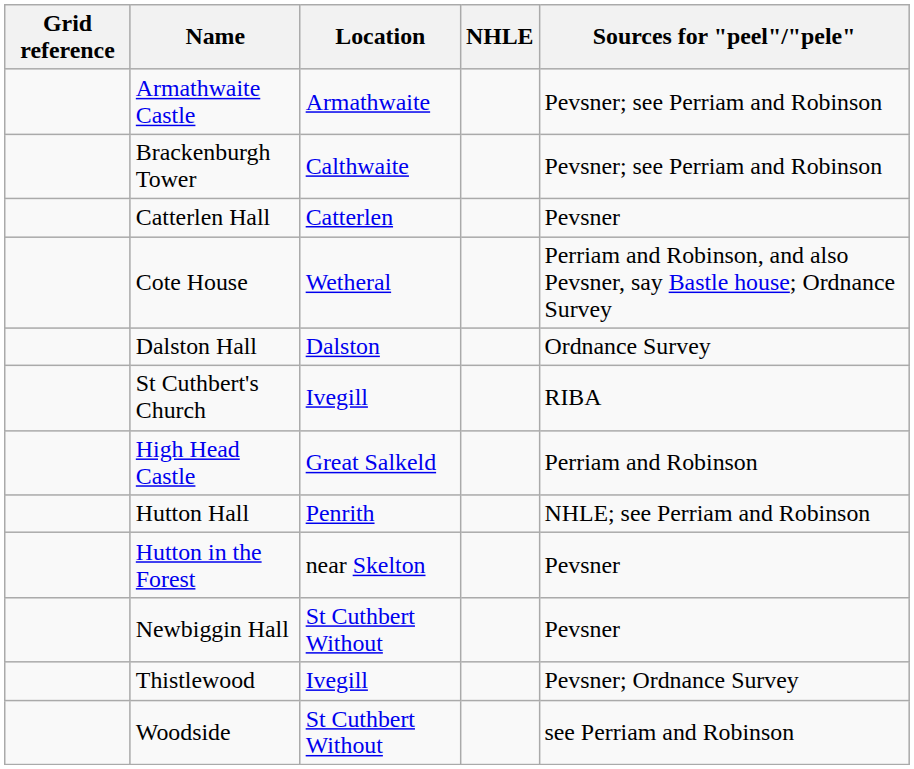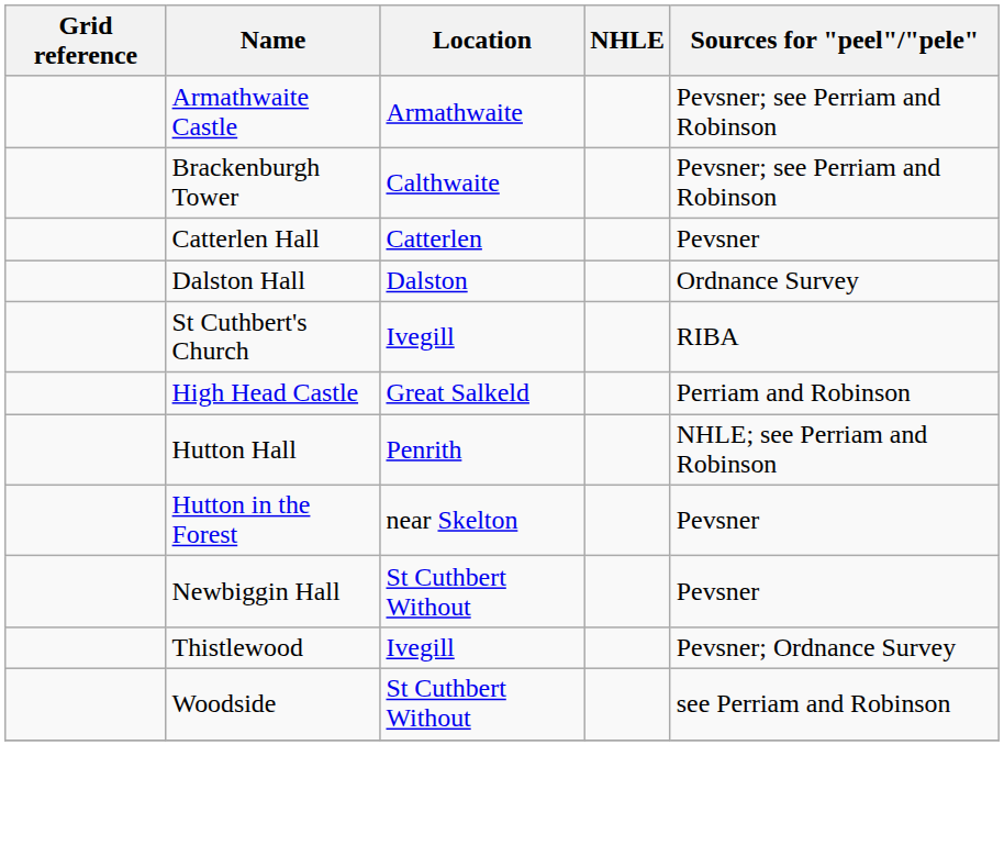 <table class="wikitable sortable">
 <tr>
 <th>Grid reference</th>
 <th>Name</th>
 <th>Location</th>
 <th>NHLE</th>
 <th>Sources for "peel"/"pele"</th>
 </tr>
 <tr>
 <td></td>
 <td><a href='#'>Armathwaite Castle</a></td>
 <td><a href='#'>Armathwaite</a></td>
 <td></td>
 <td>Pevsner; see Perriam and Robinson</td>
 </tr>
 <tr>
 <td></td>
 <td>Brackenburgh Tower</td>
 <td><a href='#'>Calthwaite</a></td>
 <td></td>
 <td>Pevsner; see Perriam and Robinson</td>
 </tr>
 <tr>
 <td></td>
 <td>Catterlen Hall</td>
 <td><a href='#'>Catterlen</a></td>
 <td></td>
 <td>Pevsner</td>
-</tr>
-<tr>
-<td></td>
-<td>Cote House</td>
-<td><a href='#'>Wetheral</a></td>
-<td></td>
-<td>Perriam and Robinson, and also Pevsner, say <a href='#'>Bastle house</a>; Ordnance Survey</td>
 </tr>
 <tr>
 <td></td>
 <td>Dalston Hall</td>
 <td><a href='#'>Dalston</a></td>
 <td></td>
 <td>Ordnance Survey</td>
 </tr>
 <tr>
 <td></td>
 <td>St Cuthbert's Church</td>
 <td><a href='#'>Ivegill</a></td>
 <td></td>
 <td>RIBA</td>
 </tr>
 <tr>
 <td></td>
 <td><a href='#'>High Head Castle</a></td>
 <td><a href='#'>Great Salkeld</a></td>
 <td></td>
 <td>Perriam and Robinson</td>
 </tr>
 <tr>
 <td></td>
 <td>Hutton Hall</td>
 <td><a href='#'>Penrith</a></td>
 <td></td>
 <td>NHLE; see Perriam and Robinson</td>
 </tr>
 <tr>
 <td></td>
 <td><a href='#'>Hutton in the Forest</a></td>
 <td>near <a href='#'>Skelton</a></td>
 <td></td>
 <td>Pevsner</td>
 </tr>
 <tr>
 <td></td>
 <td>Newbiggin Hall</td>
 <td><a href='#'>St Cuthbert Without</a></td>
 <td></td>
 <td>Pevsner</td>
 </tr>
 <tr>
 <td></td>
 <td>Thistlewood</td>
 <td><a href='#'>Ivegill</a></td>
 <td></td>
 <td>Pevsner; Ordnance Survey</td>
 </tr>
 <tr>
 <td></td>
 <td>Woodside</td>
 <td><a href='#'>St Cuthbert Without</a></td>
 <td></td>
 <td>see Perriam and Robinson</td>
 </tr>
 <tr>
 </tr>
 </table>
